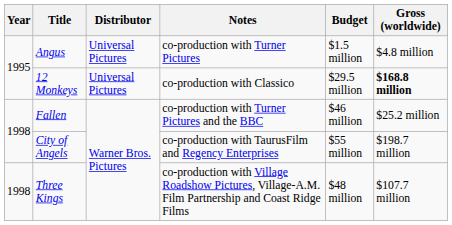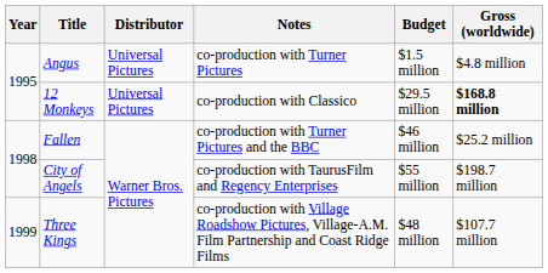 <table class="wikitable sortable">
 <tr>
 <th>Year</th>
 <th>Title</th>
 <th>Distributor</th>
 <th>Notes</th>
 <th>Budget</th>
 <th>Gross (worldwide)</th>
 </tr>
 <tr>
 <td rowspan="2">1995</td>
 <td><em><a href='#'>Angus</a></em></td>
 <td><a href='#'>Universal Pictures</a></td>
 <td>co-production with <a href='#'>Turner Pictures</a></td>
 <td>$1.5 million</td>
 <td>$4.8 million</td>
 </tr>
 <tr>
 <td><em><a href='#'>12 Monkeys</a></em></td>
 <td><a href='#'>Universal Pictures</a></td>
 <td>co-production with Classico</td>
 <td>$29.5 million</td>
 <td><strong>$168.8 million</strong></td>
 </tr>
 <tr>
 <td rowspan="2">1998</td>
 <td><em><a href='#'>Fallen</a></em></td>
 <td rowspan="3"><a href='#'>Warner Bros. Pictures</a></td>
 <td>co-production with <a href='#'>Turner Pictures</a> and the <a href='#'>BBC</a></td>
 <td>$46 million</td>
 <td>$25.2 million</td>
 </tr>
 <tr>
 <td><em><a href='#'>City of Angels</a></em></td>
 <td>co-production with TaurusFilm and <a href='#'>Regency Enterprises</a></td>
 <td>$55 million</td>
 <td>$198.7 million</td>
 </tr>
 <tr>
-<td>1998</td>
+<td>1999</td>
 <td><em><a href='#'>Three Kings</a></em></td>
 <td>co-production with <a href='#'>Village Roadshow Pictures</a>, Village-A.M. Film Partnership and Coast Ridge Films</td>
 <td>$48 million</td>
 <td>$107.7 million</td>
 </tr>
 </table>
